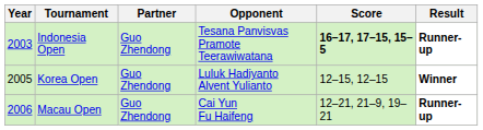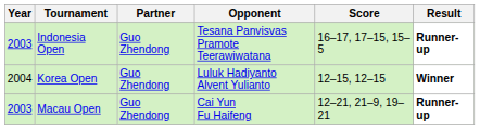 <table class="sortable wikitable" style="font-size: 90%;">
 <tr>
 <th>Year</th>
 <th>Tournament</th>
 <th>Partner</th>
 <th>Opponent</th>
 <th>Score</th>
 <th>Result</th>
 </tr>
 <tr style="background:#D4F1C5">
 <td align="center"><a href='#'>2003</a></td>
 <td align="left"><a href='#'>Indonesia Open</a></td>
 <td align="left"> <a href='#'>Guo Zhendong</a></td>
 <td align="left"> <a href='#'>Tesana Panvisvas</a> <br>  <a href='#'>Pramote Teerawiwatana</a></td>
-<td align="left"><strong>16–17, 17–15, 15–5</strong></td>
+<td align="left">16–17, 17–15, 15–5</td>
 <td style="text-align:left; background:white"> <strong>Runner-up</strong></td>
 </tr>
 <tr style="background:#D4F1C5">
-<td align="center">2005</td>
+<td align="center">2004</td>
 <td align="left"><a href='#'>Korea Open</a></td>
 <td align="left"> <a href='#'>Guo Zhendong</a></td>
 <td align="left"> <a href='#'>Luluk Hadiyanto</a> <br>  <a href='#'>Alvent Yulianto</a></td>
 <td align="left">12–15, 12–15</td>
 <td style="text-align:left; background:white"> <strong>Winner</strong></td>
 </tr>
 <tr style="background:#D4F1C5">
-<td align="center"><a href='#'>2006</a></td>
+<td align="center"><a href='#'>2003</a></td>
 <td align="left"><a href='#'>Macau Open</a></td>
 <td align="left"> <a href='#'>Guo Zhendong</a></td>
 <td align="left"> <a href='#'>Cai Yun</a> <br>  <a href='#'>Fu Haifeng</a></td>
 <td align="left">12–21, 21–9, 19–21</td>
 <td style="text-align:left; background:white"> <strong>Runner-up</strong></td>
 </tr>
 </table>
